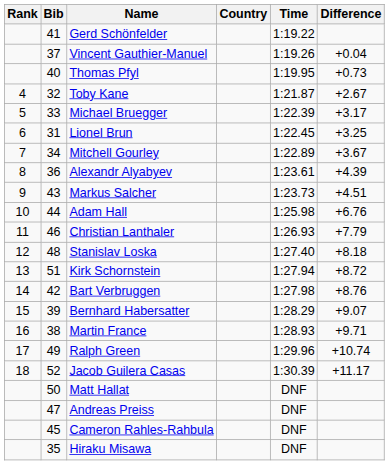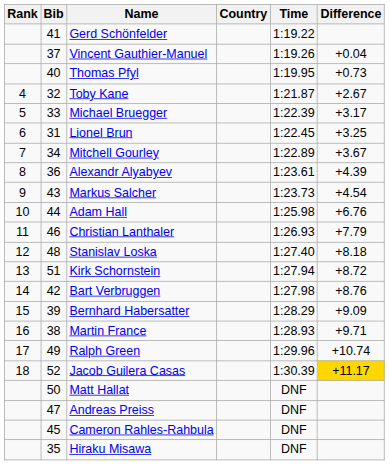 <table class="wikitable sortable" style="text-align:center">
 <tr>
 <th>Rank</th>
 <th>Bib</th>
 <th>Name</th>
 <th>Country</th>
 <th>Time</th>
 <th>Difference</th>
 </tr>
 <tr>
 <td></td>
 <td>41</td>
 <td align=left><a href='#'>Gerd Schönfelder</a></td>
 <td align=left></td>
 <td>1:19.22</td>
 <td></td>
 </tr>
 <tr>
 <td></td>
 <td>37</td>
 <td align=left><a href='#'>Vincent Gauthier-Manuel</a></td>
 <td align=left></td>
 <td>1:19.26</td>
 <td>+0.04</td>
 </tr>
 <tr>
 <td></td>
 <td>40</td>
 <td align=left><a href='#'>Thomas Pfyl</a></td>
 <td align=left></td>
 <td>1:19.95</td>
 <td>+0.73</td>
 </tr>
 <tr>
 <td>4</td>
 <td>32</td>
 <td align=left><a href='#'>Toby Kane</a></td>
 <td align=left></td>
 <td>1:21.87</td>
 <td>+2.67</td>
 </tr>
 <tr>
 <td>5</td>
 <td>33</td>
 <td align=left><a href='#'>Michael Bruegger</a></td>
 <td align=left></td>
 <td>1:22.39</td>
 <td>+3.17</td>
 </tr>
 <tr>
 <td>6</td>
 <td>31</td>
 <td align=left><a href='#'>Lionel Brun</a></td>
 <td align=left></td>
 <td>1:22.45</td>
 <td>+3.25</td>
 </tr>
 <tr>
 <td>7</td>
 <td>34</td>
 <td align=left><a href='#'>Mitchell Gourley</a></td>
 <td align=left></td>
 <td>1:22.89</td>
 <td>+3.67</td>
 </tr>
 <tr>
 <td>8</td>
 <td>36</td>
 <td align=left><a href='#'>Alexandr Alyabyev</a></td>
 <td align=left></td>
 <td>1:23.61</td>
 <td>+4.39</td>
 </tr>
 <tr>
 <td>9</td>
 <td>43</td>
 <td align=left><a href='#'>Markus Salcher</a></td>
 <td align=left></td>
 <td>1:23.73</td>
-<td>+4.51</td>
+<td>+4.54</td>
 </tr>
 <tr>
 <td>10</td>
 <td>44</td>
 <td align=left><a href='#'>Adam Hall</a></td>
 <td align=left></td>
 <td>1:25.98</td>
 <td>+6.76</td>
 </tr>
 <tr>
 <td>11</td>
 <td>46</td>
 <td align=left><a href='#'>Christian Lanthaler</a></td>
 <td align=left></td>
 <td>1:26.93</td>
 <td>+7.79</td>
 </tr>
 <tr>
 <td>12</td>
 <td>48</td>
 <td align=left><a href='#'>Stanislav Loska</a></td>
 <td align=left></td>
 <td>1:27.40</td>
 <td>+8.18</td>
 </tr>
 <tr>
 <td>13</td>
 <td>51</td>
 <td align=left><a href='#'>Kirk Schornstein</a></td>
 <td align=left></td>
 <td>1:27.94</td>
 <td>+8.72</td>
 </tr>
 <tr>
 <td>14</td>
 <td>42</td>
 <td align=left><a href='#'>Bart Verbruggen</a></td>
 <td align=left></td>
 <td>1:27.98</td>
 <td>+8.76</td>
 </tr>
 <tr>
 <td>15</td>
 <td>39</td>
 <td align=left><a href='#'>Bernhard Habersatter</a></td>
 <td align=left></td>
 <td>1:28.29</td>
-<td>+9.07</td>
+<td>+9.09</td>
 </tr>
 <tr>
 <td>16</td>
 <td>38</td>
 <td align=left><a href='#'>Martin France</a></td>
 <td align=left></td>
 <td>1:28.93</td>
 <td>+9.71</td>
 </tr>
 <tr>
 <td>17</td>
 <td>49</td>
 <td align=left><a href='#'>Ralph Green</a></td>
 <td align=left></td>
 <td>1:29.96</td>
 <td>+10.74</td>
 </tr>
 <tr>
 <td>18</td>
 <td>52</td>
 <td align=left><a href='#'>Jacob Guilera Casas</a></td>
 <td align=left></td>
 <td>1:30.39</td>
-<td>+11.17</td>
+<td style="background: gold;">+11.17</td>
 </tr>
 <tr>
 <td></td>
 <td>50</td>
 <td align=left><a href='#'>Matt Hallat</a></td>
 <td align=left></td>
 <td>DNF</td>
 <td></td>
 </tr>
 <tr>
 <td></td>
 <td>47</td>
 <td align=left><a href='#'>Andreas Preiss</a></td>
 <td align=left></td>
 <td>DNF</td>
 <td></td>
 </tr>
 <tr>
 <td></td>
 <td>45</td>
 <td align=left><a href='#'>Cameron Rahles-Rahbula</a></td>
 <td align=left></td>
 <td>DNF</td>
 <td></td>
 </tr>
 <tr>
 <td></td>
 <td>35</td>
 <td align=left><a href='#'>Hiraku Misawa</a></td>
 <td align=left></td>
 <td>DNF</td>
 <td></td>
 </tr>
 </table>
